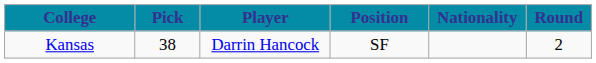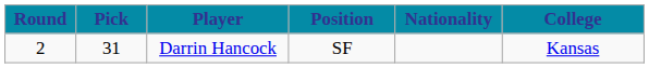 <table class="wikitable sortable sortable">
 <tr>
-<th style="background:#048BA6; color:#323290" width="20%">College</th>
+<th style="background:#048BA6; color:#323290" width="10%">Round</th>
 <th style="background:#048BA6; color:#323290" width="10%">Pick</th>
 <th style="background:#048BA6; color:#323290" width="20%">Player</th>
 <th style="background:#048BA6; color:#323290" width="15%">Position</th>
 <th style="background:#048BA6; color:#323290" width="15%">Nationality</th>
-<th style="background:#048BA6; color:#323290" width="10%">Round</th>
+<th style="background:#048BA6; color:#323290" width="20%">College</th>
 </tr>
 <tr style="text-align: center">
-<td><a href='#'>Kansas</a></td>
-<td>38</td>
+<td>2</td>
+<td>31</td>
 <td><a href='#'>Darrin Hancock</a></td>
 <td>SF</td>
 <td></td>
-<td>2</td>
+<td><a href='#'>Kansas</a></td>
 </tr>
 </table>
